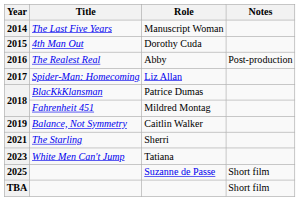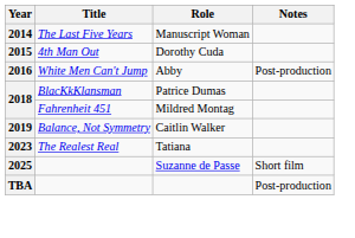 <table class="wikitable sortable plainrowheaders sortable" style="margin-right: 0;">
 <tr>
 <th scope="col">Year</th>
 <th scope="col">Title</th>
 <th scope="col">Role</th>
 <th scope="col" class="unsortable">Notes</th>
 </tr>
 <tr>
 <th scope="row">2014</th>
 <td><em><a href='#'>The Last Five Years</a></em></td>
 <td>Manuscript Woman</td>
 <td></td>
 </tr>
 <tr>
 <th scope="row">2015</th>
 <td><em><a href='#'>4th Man Out</a></em></td>
 <td>Dorothy Cuda</td>
 <td></td>
 </tr>
 <tr>
 <th scope="row">2016</th>
-<td><em><a href='#'>The Realest Real</a></em></td>
+<td><em><a href='#'>White Men Can't Jump</a></em></td>
 <td>Abby</td>
 <td>Post-production</td>
-</tr>
-<tr>
-<th scope="row">2017</th>
-<td><em><a href='#'>Spider-Man: Homecoming</a></em></td>
-<td><a href='#'>Liz Allan</a></td>
-<td></td>
 </tr>
 <tr>
 <th scope="row" rowspan="2">2018</th>
 <td><em><a href='#'>BlacKkKlansman</a></em></td>
 <td>Patrice Dumas</td>
 <td></td>
 </tr>
 <tr>
 <td><em><a href='#'>Fahrenheit 451</a></em></td>
 <td>Mildred Montag</td>
 <td></td>
 </tr>
 <tr>
 <th scope="row">2019</th>
 <td><em><a href='#'>Balance, Not Symmetry</a></em></td>
 <td>Caitlin Walker</td>
 <td></td>
 </tr>
 <tr>
-<th scope="row">2021</th>
-<td><em><a href='#'>The Starling</a></em></td>
-<td>Sherri</td>
-<td></td>
-</tr>
-<tr>
 <th scope="row">2023</th>
-<td><em><a href='#'>White Men Can't Jump</a></em></td>
+<td><em><a href='#'>The Realest Real</a></em></td>
 <td>Tatiana</td>
 <td></td>
 </tr>
 <tr>
 <th scope="row">2025</th>
 <td></td>
 <td><a href='#'>Suzanne de Passe</a></td>
 <td>Short film</td>
 </tr>
 <tr>
 <th scope="row">TBA</th>
 <td></td>
 <td></td>
-<td>Short film</td>
+<td>Post-production</td>
 </tr>
 </table>
